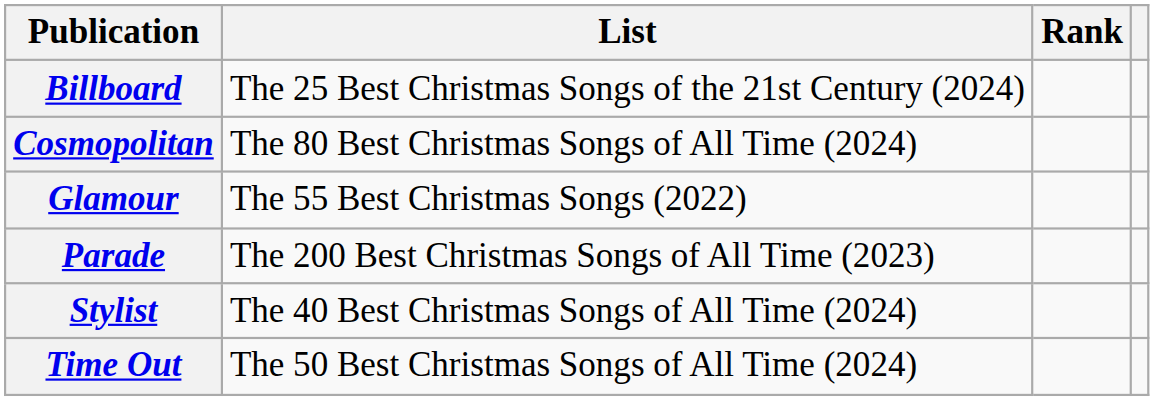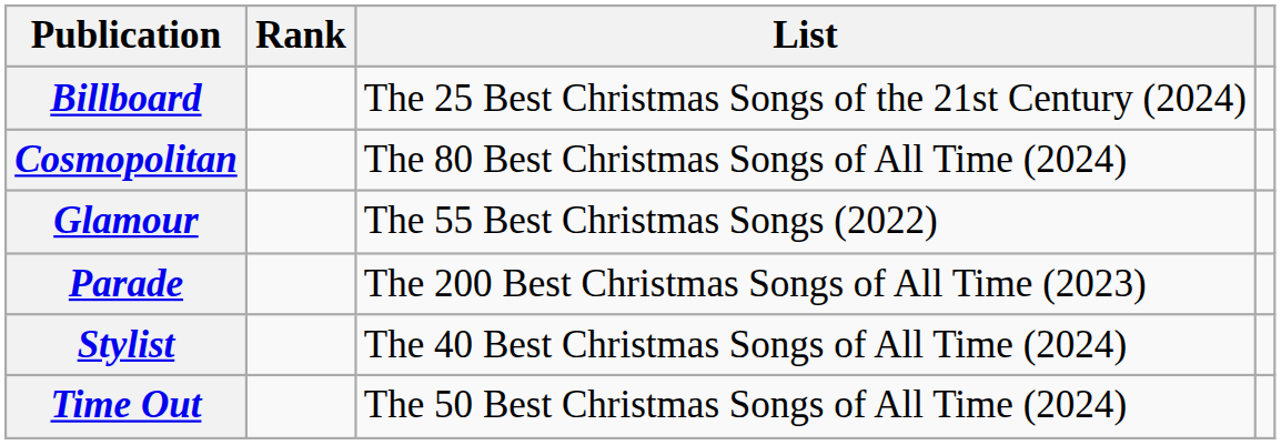 <table class="wikitable sortable plainrowheaders" style="border:none; margin:0;">
 <tr>
 <th scope="col">Publication</th>
+<th scope="col" data-sort-type="number">Rank</th>
 <th scope="col" class="unsortable">List</th>
-<th scope="col" data-sort-type="number">Rank</th>
 <th scope="col" class="unsortable"></th>
 </tr>
 <tr>
 <th scope="row"><em><a href='#'>Billboard</a></em></th>
+<td></td>
 <td>The 25 Best Christmas Songs of the 21st Century (2024)</td>
-<td></td>
 <td></td>
 </tr>
 <tr>
 <th scope="row"><em><a href='#'>Cosmopolitan</a></em></th>
+<td></td>
 <td>The 80 Best Christmas Songs of All Time (2024)</td>
-<td></td>
 <td></td>
 </tr>
 <tr>
 <th scope="row"><em><a href='#'>Glamour</a></em></th>
+<td></td>
 <td>The 55 Best Christmas Songs (2022)</td>
-<td></td>
 <td></td>
 </tr>
 <tr>
 <th scope="row"><em><a href='#'>Parade</a></em></th>
+<td></td>
 <td>The 200 Best Christmas Songs of All Time (2023)</td>
-<td></td>
 <td></td>
 </tr>
 <tr>
 <th scope="row"><em><a href='#'>Stylist</a></em></th>
+<td></td>
 <td>The 40 Best Christmas Songs of All Time (2024)</td>
-<td></td>
 <td></td>
 </tr>
 <tr>
 <th scope="row"><em><a href='#'>Time Out</a></em></th>
+<td></td>
 <td>The 50 Best Christmas Songs of All Time (2024)</td>
-<td></td>
 <td></td>
 </tr>
 </table>
